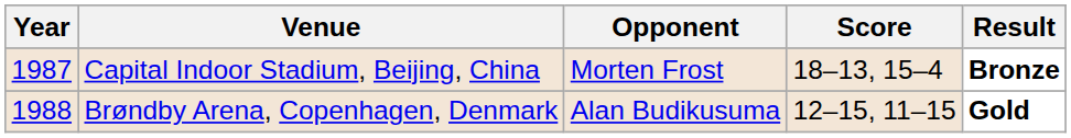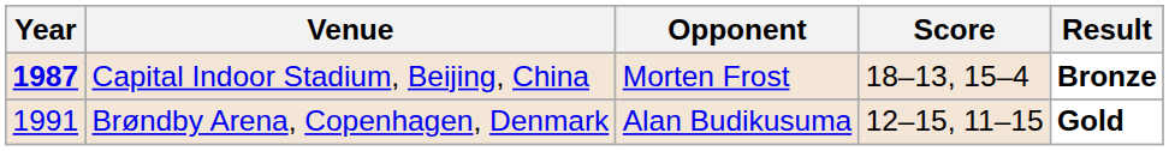 <table class="sortable wikitable" style="font-size: 90%;">
 <tr>
 <th>Year</th>
 <th>Venue</th>
 <th>Opponent</th>
 <th>Score</th>
 <th>Result</th>
 </tr>
 <tr style="background:#F3E6D7">
-<td align="center"><a href='#'>1987</a></td>
+<td align="center"><strong><a href='#'>1987</a></strong></td>
 <td align="left"><a href='#'>Capital Indoor Stadium</a>, <a href='#'>Beijing</a>, <a href='#'>China</a></td>
 <td align="left"> <a href='#'>Morten Frost</a></td>
 <td align="left">18–13, 15–4</td>
 <td style="text-align:left; background:white"> <strong>Bronze</strong></td>
 </tr>
 <tr style="background:#F3E6D7">
-<td align="center"><a href='#'>1988</a></td>
+<td align="center"><a href='#'>1991</a></td>
 <td align="left"><a href='#'>Brøndby Arena</a>, <a href='#'>Copenhagen</a>, <a href='#'>Denmark</a></td>
 <td align="left"> <a href='#'>Alan Budikusuma</a></td>
 <td align="left">12–15, 11–15</td>
 <td style="text-align:left; background:white"> <strong>Gold</strong></td>
 </tr>
 </table>
